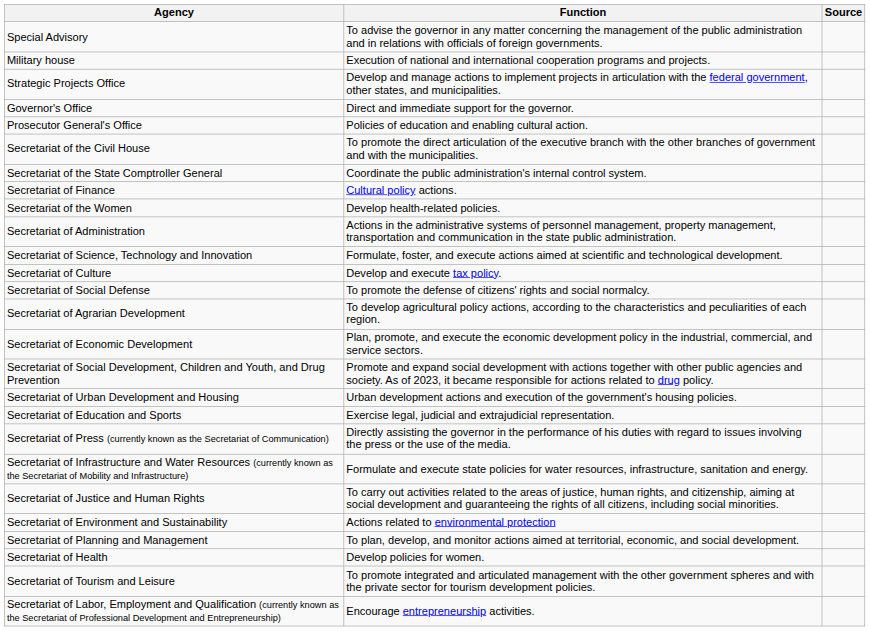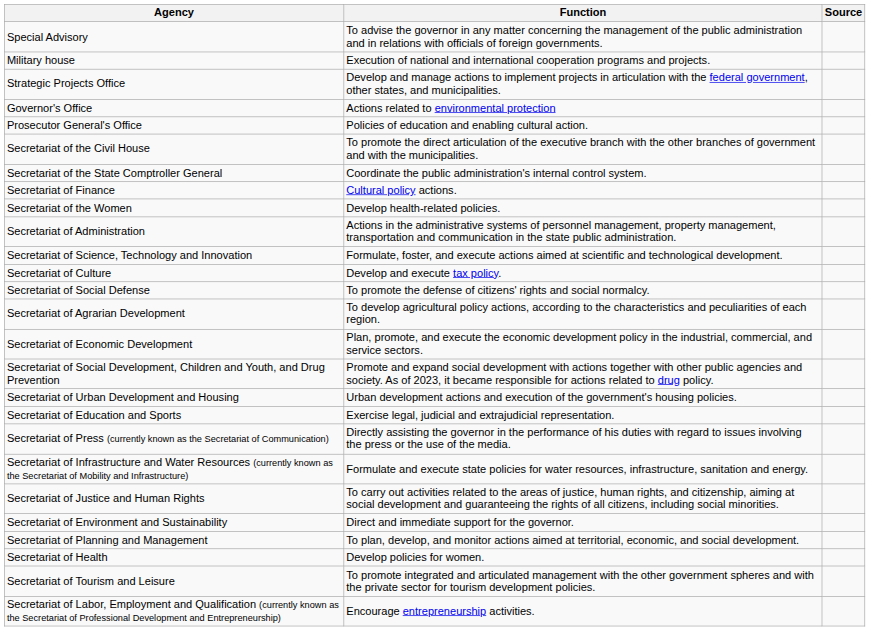 <table class="wikitable">
 <tr>
 <th>Agency</th>
 <th>Function</th>
 <th>Source</th>
 </tr>
 <tr>
 <td>Special Advisory</td>
 <td>To advise the governor in any matter concerning the management of the public administration and in relations with officials of foreign governments.</td>
 <td></td>
 </tr>
 <tr>
 <td>Military house</td>
 <td>Execution of national and international cooperation programs and projects.</td>
 <td></td>
 </tr>
 <tr>
 <td>Strategic Projects Office</td>
 <td>Develop and manage actions to implement projects in articulation with the <a href='#'>federal government</a>, other states, and municipalities.</td>
 <td></td>
 </tr>
 <tr>
 <td>Governor's Office</td>
-<td>Direct and immediate support for the governor.</td>
+<td>Actions related to <a href='#'>environmental protection</a></td>
 <td></td>
 </tr>
 <tr>
 <td>Prosecutor General's Office</td>
 <td>Policies of education and enabling cultural action.</td>
 <td></td>
 </tr>
 <tr>
 <td>Secretariat of the Civil House</td>
 <td>To promote the direct articulation of the executive branch with the other branches of government and with the municipalities.</td>
 <td></td>
 </tr>
 <tr>
 <td>Secretariat of the State Comptroller General</td>
 <td>Coordinate the public administration's internal control system.</td>
 <td></td>
 </tr>
 <tr>
 <td>Secretariat of Finance</td>
 <td><a href='#'>Cultural policy</a> actions.</td>
 <td></td>
 </tr>
 <tr>
 <td>Secretariat of the Women</td>
 <td>Develop health-related policies.</td>
 <td></td>
 </tr>
 <tr>
 <td>Secretariat of Administration</td>
 <td>Actions in the administrative systems of personnel management, property management, transportation and communication in the state public administration.</td>
 <td></td>
 </tr>
 <tr>
 <td>Secretariat of Science, Technology and Innovation</td>
 <td>Formulate, foster, and execute actions aimed at scientific and technological development.</td>
 <td></td>
 </tr>
 <tr>
 <td>Secretariat of Culture</td>
 <td>Develop and execute <a href='#'>tax policy</a>.</td>
 <td></td>
 </tr>
 <tr>
 <td>Secretariat of Social Defense</td>
 <td>To promote the defense of citizens' rights and social normalcy.</td>
 <td></td>
 </tr>
 <tr>
 <td>Secretariat of Agrarian Development</td>
 <td>To develop agricultural policy actions, according to the characteristics and peculiarities of each region.</td>
 <td></td>
 </tr>
 <tr>
 <td>Secretariat of Economic Development</td>
 <td>Plan, promote, and execute the economic development policy in the industrial, commercial, and service sectors.</td>
 <td></td>
 </tr>
 <tr>
 <td>Secretariat of Social Development, Children and Youth, and Drug Prevention</td>
 <td>Promote and expand social development with actions together with other public agencies and society. As of 2023, it became responsible for actions related to <a href='#'>drug</a> policy.</td>
 <td></td>
 </tr>
 <tr>
 <td>Secretariat of Urban Development and Housing</td>
 <td>Urban development actions and execution of the government's housing policies.</td>
 <td></td>
 </tr>
 <tr>
 <td>Secretariat of Education and Sports</td>
 <td>Exercise legal, judicial and extrajudicial representation.</td>
 <td></td>
 </tr>
 <tr>
 <td>Secretariat of Press <small>(currently known as the Secretariat of Communication)</small></td>
 <td>Directly assisting the governor in the performance of his duties with regard to issues involving the press or the use of the media.</td>
 <td></td>
 </tr>
 <tr>
 <td>Secretariat of Infrastructure and Water Resources <small>(currently known as the Secretariat of Mobility and Infrastructure)</small></td>
 <td>Formulate and execute state policies for water resources, infrastructure, sanitation and energy.</td>
 <td></td>
 </tr>
 <tr>
 <td>Secretariat of Justice and Human Rights</td>
 <td>To carry out activities related to the areas of justice, human rights, and citizenship, aiming at social development and guaranteeing the rights of all citizens, including social minorities.</td>
 <td></td>
 </tr>
 <tr>
 <td>Secretariat of Environment and Sustainability</td>
-<td>Actions related to <a href='#'>environmental protection</a></td>
+<td>Direct and immediate support for the governor.</td>
 <td></td>
 </tr>
 <tr>
 <td>Secretariat of Planning and Management</td>
 <td>To plan, develop, and monitor actions aimed at territorial, economic, and social development.</td>
 <td></td>
 </tr>
 <tr>
 <td>Secretariat of Health</td>
 <td>Develop policies for women.</td>
 <td></td>
 </tr>
 <tr>
 <td>Secretariat of Tourism and Leisure</td>
 <td>To promote integrated and articulated management with the other government spheres and with the private sector for tourism development policies.</td>
 <td></td>
 </tr>
 <tr>
 <td>Secretariat of Labor, Employment and Qualification <small>(currently known as the Secretariat of Professional Development and Entrepreneurship)</small></td>
 <td>Encourage <a href='#'>entrepreneurship</a> activities.</td>
 <td></td>
 </tr>
 </table>
